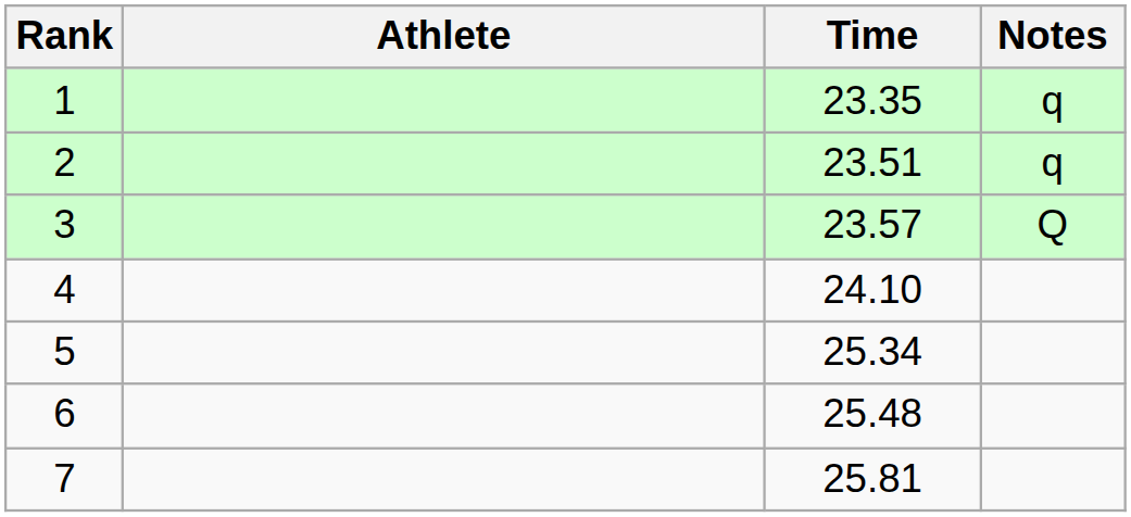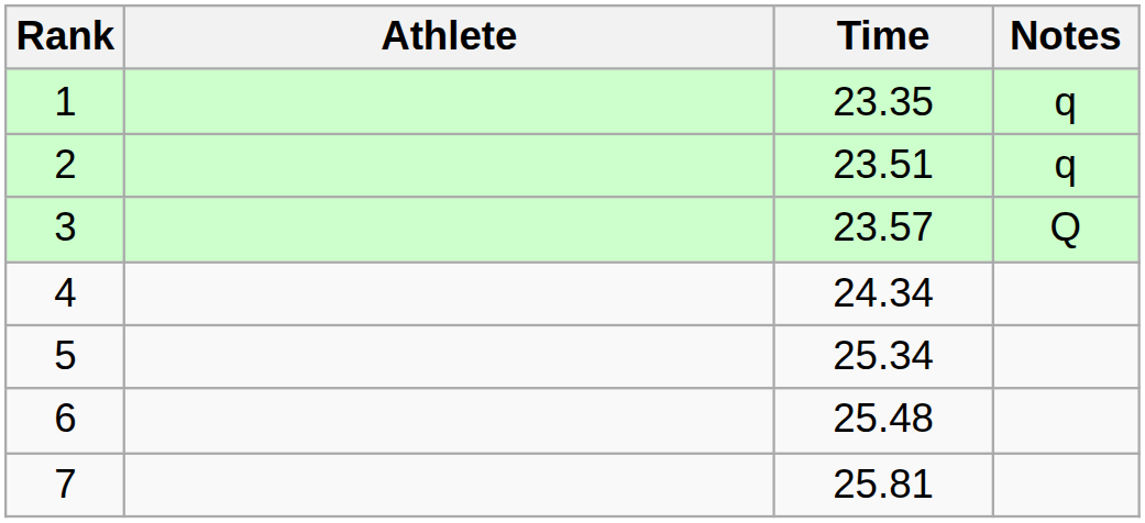 <table class="wikitable" style="text-align:center">
 <tr>
 <th width=40>Rank</th>
 <th width=250>Athlete</th>
 <th width=80>Time</th>
 <th width=50>Notes</th>
 </tr>
 <tr bgcolor=ccffcc>
 <td>1</td>
 <td align=left></td>
 <td>23.35</td>
 <td>q</td>
 </tr>
 <tr bgcolor=ccffcc>
 <td>2</td>
 <td align=left></td>
 <td>23.51</td>
 <td>q</td>
 </tr>
 <tr bgcolor=ccffcc>
 <td>3</td>
 <td align=left></td>
 <td>23.57</td>
 <td>Q</td>
 </tr>
 <tr>
 <td>4</td>
 <td align=left></td>
-<td>24.10</td>
+<td>24.34</td>
 <td></td>
 </tr>
 <tr>
 <td>5</td>
 <td align=left></td>
 <td>25.34</td>
 <td></td>
 </tr>
 <tr>
 <td>6</td>
 <td align=left></td>
 <td>25.48</td>
 <td></td>
 </tr>
 <tr>
 <td>7</td>
 <td align=left></td>
 <td>25.81</td>
 <td></td>
 </tr>
 </table>
